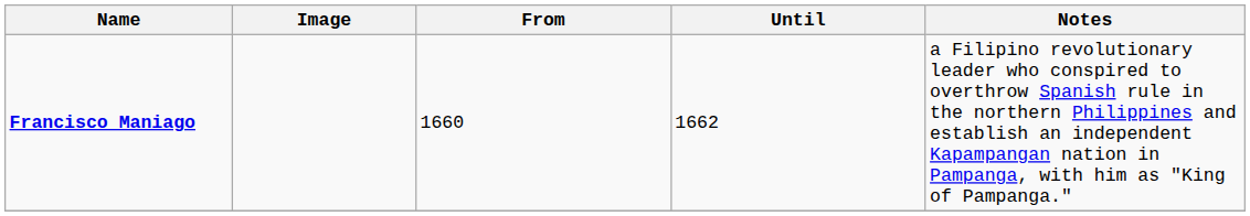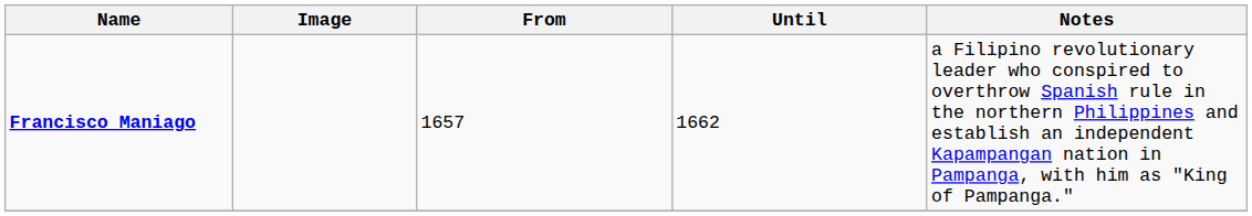 <table class="wikitable" width="70%">
 <tr>
 <th width="5%,">Name</th>
 <th width="5%">Image</th>
 <th width="7%">From</th>
 <th width="7%">Until</th>
 <th width="7%">Notes</th>
 </tr>
 <tr>
 <td><strong><a href='#'>Francisco Maniago</a></strong></td>
 <td></td>
-<td>1660</td>
+<td>1657</td>
 <td>1662</td>
 <td>a Filipino revolutionary leader who conspired to overthrow <a href='#'>Spanish</a> rule in the northern <a href='#'>Philippines</a> and establish an independent <a href='#'>Kapampangan</a> nation in <a href='#'>Pampanga</a>, with him as "King of Pampanga."</td>
 </tr>
 <tr>
 </tr>
 </table>
